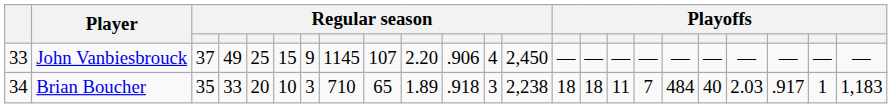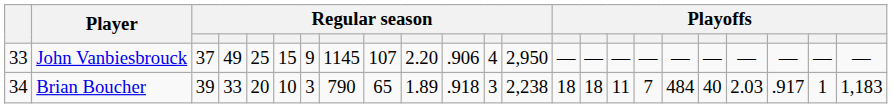 <table class="wikitable plainrowheaders" style="text-align:center;">
 <tr>
 <th scope="col" rowspan="2"></th>
 <th scope="col" rowspan="2">Player</th>
 <th scope=colgroup colspan=11>Regular season</th>
 <th scope=colgroup colspan=10>Playoffs</th>
 </tr>
 <tr>
 <th scope="col"></th>
 <th scope="col"></th>
 <th scope="col"></th>
 <th scope="col"></th>
 <th scope="col"></th>
 <th scope="col"></th>
 <th scope="col"></th>
 <th scope="col"></th>
 <th scope="col"></th>
 <th scope="col"></th>
 <th scope="col"></th>
 <th scope="col"></th>
 <th scope="col"></th>
 <th scope="col"></th>
 <th scope="col"></th>
 <th scope="col"></th>
 <th scope="col"></th>
 <th scope="col"></th>
 <th scope="col"></th>
 <th scope="col"></th>
 <th scope="col"></th>
 </tr>
 <tr>
 <td scope="row">33</td>
 <td align="left"><a href='#'>John Vanbiesbrouck</a></td>
 <td>37</td>
 <td>49</td>
 <td>25</td>
 <td>15</td>
 <td>9</td>
 <td>1145</td>
 <td>107</td>
 <td>2.20</td>
 <td>.906</td>
 <td>4</td>
-<td>2,450</td>
+<td>2,950</td>
 <td>—</td>
 <td>—</td>
 <td>—</td>
 <td>—</td>
 <td>—</td>
 <td>—</td>
 <td>—</td>
 <td>—</td>
 <td>—</td>
 <td>—</td>
 </tr>
 <tr>
 <td scope="row">34</td>
 <td align="left"><a href='#'>Brian Boucher</a></td>
-<td>35</td>
+<td>39</td>
 <td>33</td>
 <td>20</td>
 <td>10</td>
 <td>3</td>
-<td>710</td>
+<td>790</td>
 <td>65</td>
 <td>1.89</td>
 <td>.918</td>
 <td>3</td>
 <td>2,238</td>
 <td>18</td>
 <td>18</td>
 <td>11</td>
 <td>7</td>
 <td>484</td>
 <td>40</td>
 <td>2.03</td>
 <td>.917</td>
 <td>1</td>
 <td>1,183</td>
 </tr>
 </table>
